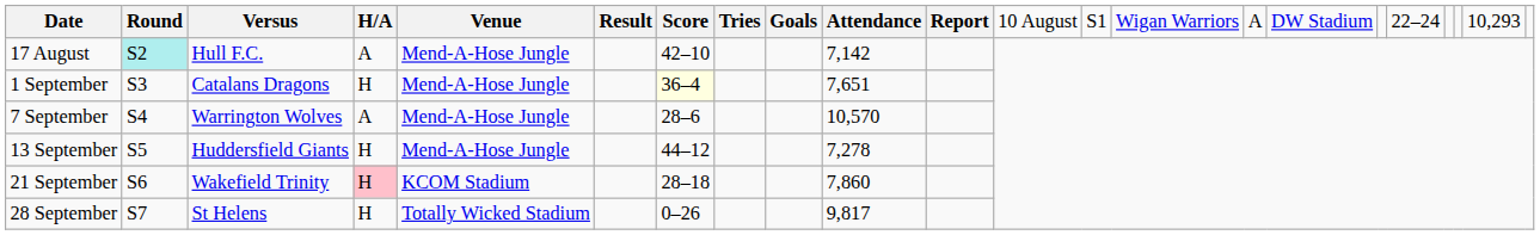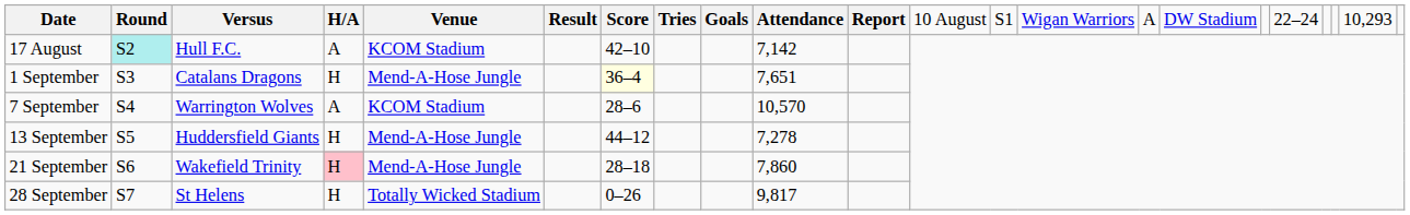 <table class="wikitable defaultleft col2center col4center col7center col10right" style="font-size:90%;">
 <tr>
 <th>Date</th>
 <th>Round</th>
 <th>Versus</th>
 <th>H/A</th>
 <th>Venue</th>
 <th>Result</th>
 <th>Score</th>
 <th>Tries</th>
 <th>Goals</th>
 <th>Attendance</th>
 <th>Report</th>
 <td>10 August</td>
 <td>S1</td>
 <td> <a href='#'>Wigan Warriors</a></td>
 <td>A</td>
 <td><a href='#'>DW Stadium</a></td>
 <td></td>
 <td>22–24</td>
 <td></td>
 <td></td>
 <td>10,293</td>
 <td></td>
 </tr>
 <tr>
 <td>17 August</td>
 <td style="background: paleturquoise;">S2</td>
 <td> <a href='#'>Hull F.C.</a></td>
 <td>A</td>
-<td><a href='#'>Mend-A-Hose Jungle</a></td>
+<td><a href='#'>KCOM Stadium</a></td>
 <td></td>
 <td>42–10</td>
 <td></td>
 <td></td>
 <td>7,142</td>
 <td></td>
 </tr>
 <tr>
 <td>1 September</td>
 <td>S3</td>
 <td> <a href='#'>Catalans Dragons</a></td>
 <td>H</td>
 <td><a href='#'>Mend-A-Hose Jungle</a></td>
 <td></td>
 <td style="background: lightyellow;">36–4</td>
 <td></td>
 <td></td>
 <td>7,651</td>
 <td></td>
 </tr>
 <tr>
 <td>7 September</td>
 <td>S4</td>
 <td> <a href='#'>Warrington Wolves</a></td>
 <td>A</td>
-<td><a href='#'>Mend-A-Hose Jungle</a></td>
+<td><a href='#'>KCOM Stadium</a></td>
 <td></td>
 <td>28–6</td>
 <td></td>
 <td></td>
 <td>10,570</td>
 <td></td>
 </tr>
 <tr>
 <td>13 September</td>
 <td>S5</td>
 <td> <a href='#'>Huddersfield Giants</a></td>
 <td>H</td>
 <td><a href='#'>Mend-A-Hose Jungle</a></td>
 <td></td>
 <td>44–12</td>
 <td></td>
 <td></td>
 <td>7,278</td>
 <td></td>
 </tr>
 <tr>
 <td>21 September</td>
 <td>S6</td>
 <td> <a href='#'>Wakefield Trinity</a></td>
 <td style="background: pink;">H</td>
-<td><a href='#'>KCOM Stadium</a></td>
+<td><a href='#'>Mend-A-Hose Jungle</a></td>
 <td></td>
 <td>28–18</td>
 <td></td>
 <td></td>
 <td>7,860</td>
 <td></td>
 </tr>
 <tr>
 <td>28 September</td>
 <td>S7</td>
 <td> <a href='#'>St Helens</a></td>
 <td>H</td>
 <td><a href='#'>Totally Wicked Stadium</a></td>
 <td></td>
 <td>0–26</td>
 <td></td>
 <td></td>
 <td>9,817</td>
 <td></td>
 </tr>
 </table>
